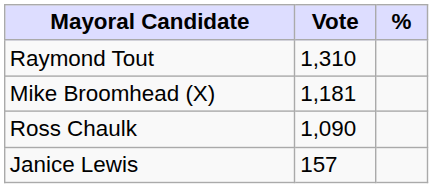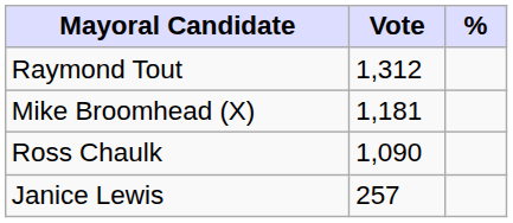 <table class="wikitable">
 <tr>
 <th style="background:#ddf; width:200px;">Mayoral Candidate </th>
 <th style="background:#ddf; width:50px;">Vote</th>
 <th style="background:#ddf; width:30px;">%</th>
 </tr>
 <tr>
 <td>Raymond Tout</td>
-<td>1,310</td>
+<td>1,312</td>
 <td></td>
 </tr>
 <tr>
 <td>Mike Broomhead (X)</td>
 <td>1,181</td>
 <td></td>
 </tr>
 <tr>
 <td>Ross Chaulk</td>
 <td>1,090</td>
 <td></td>
 </tr>
 <tr>
 <td>Janice Lewis</td>
-<td>157</td>
+<td>257</td>
 <td></td>
 </tr>
 </table>
